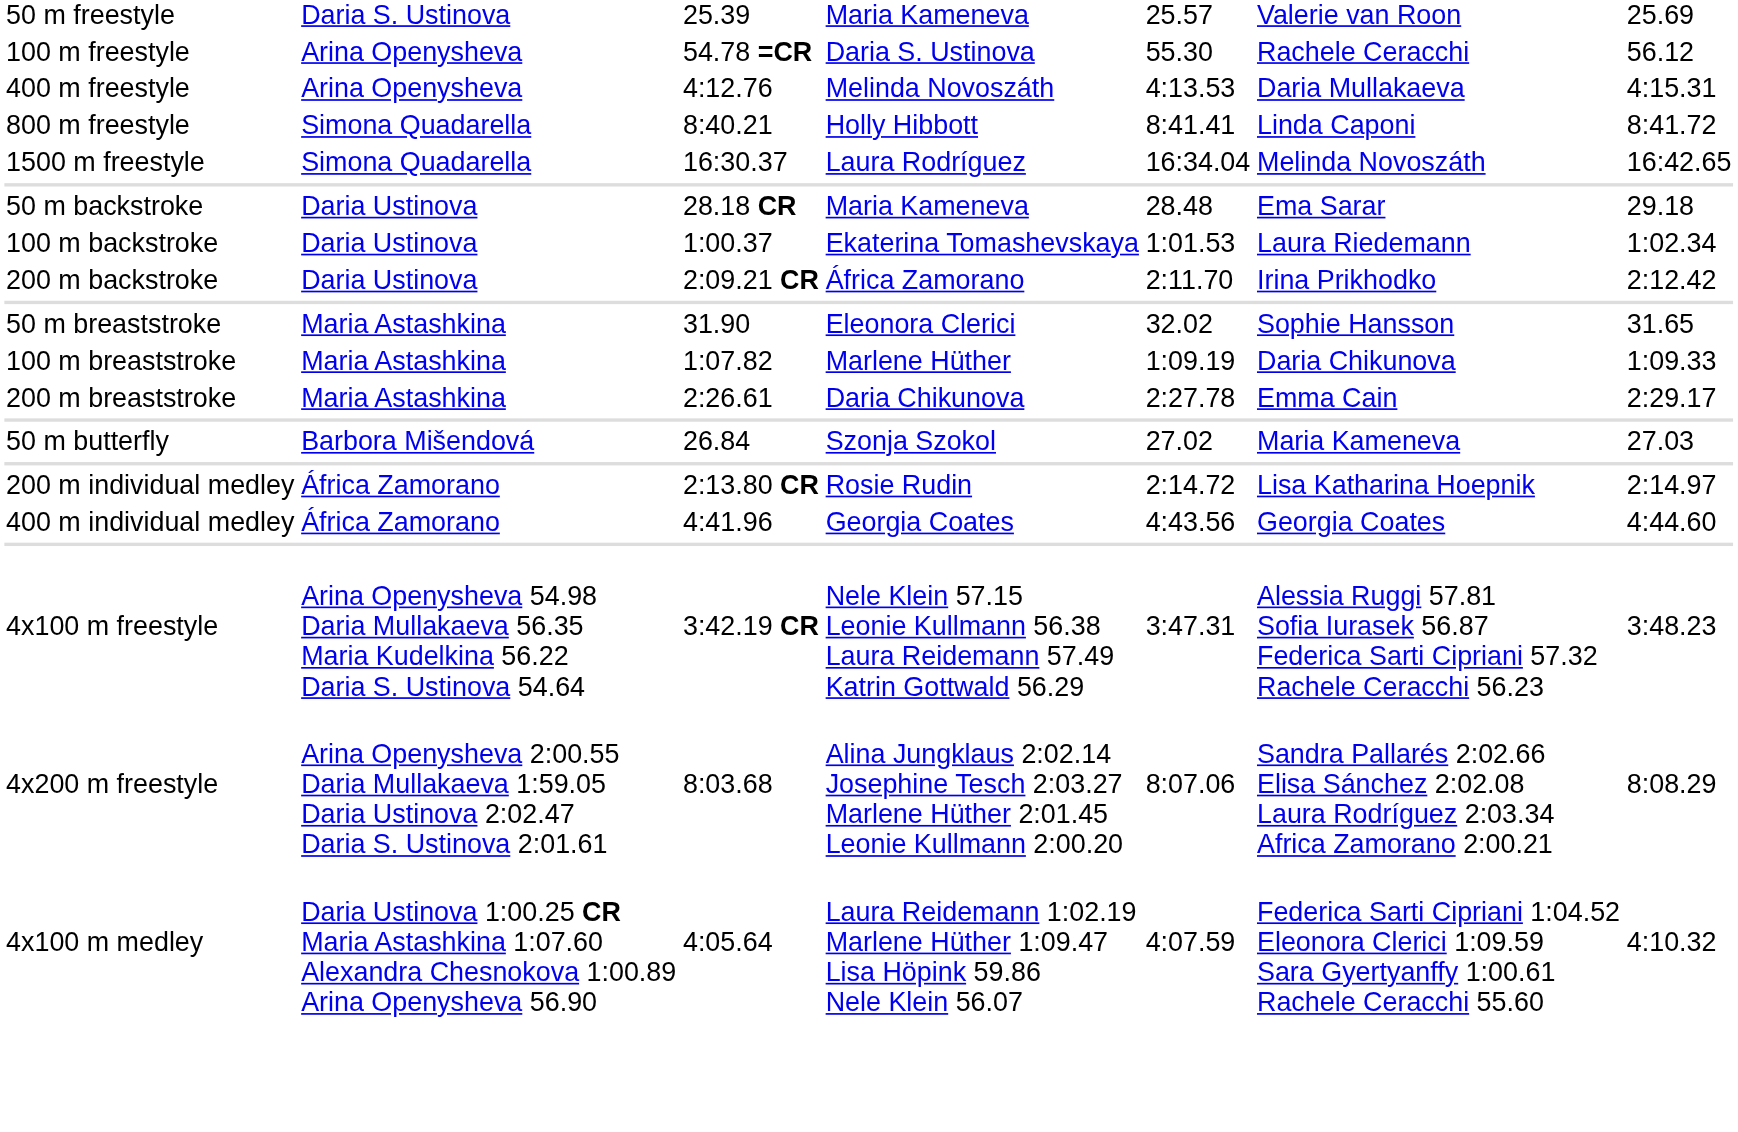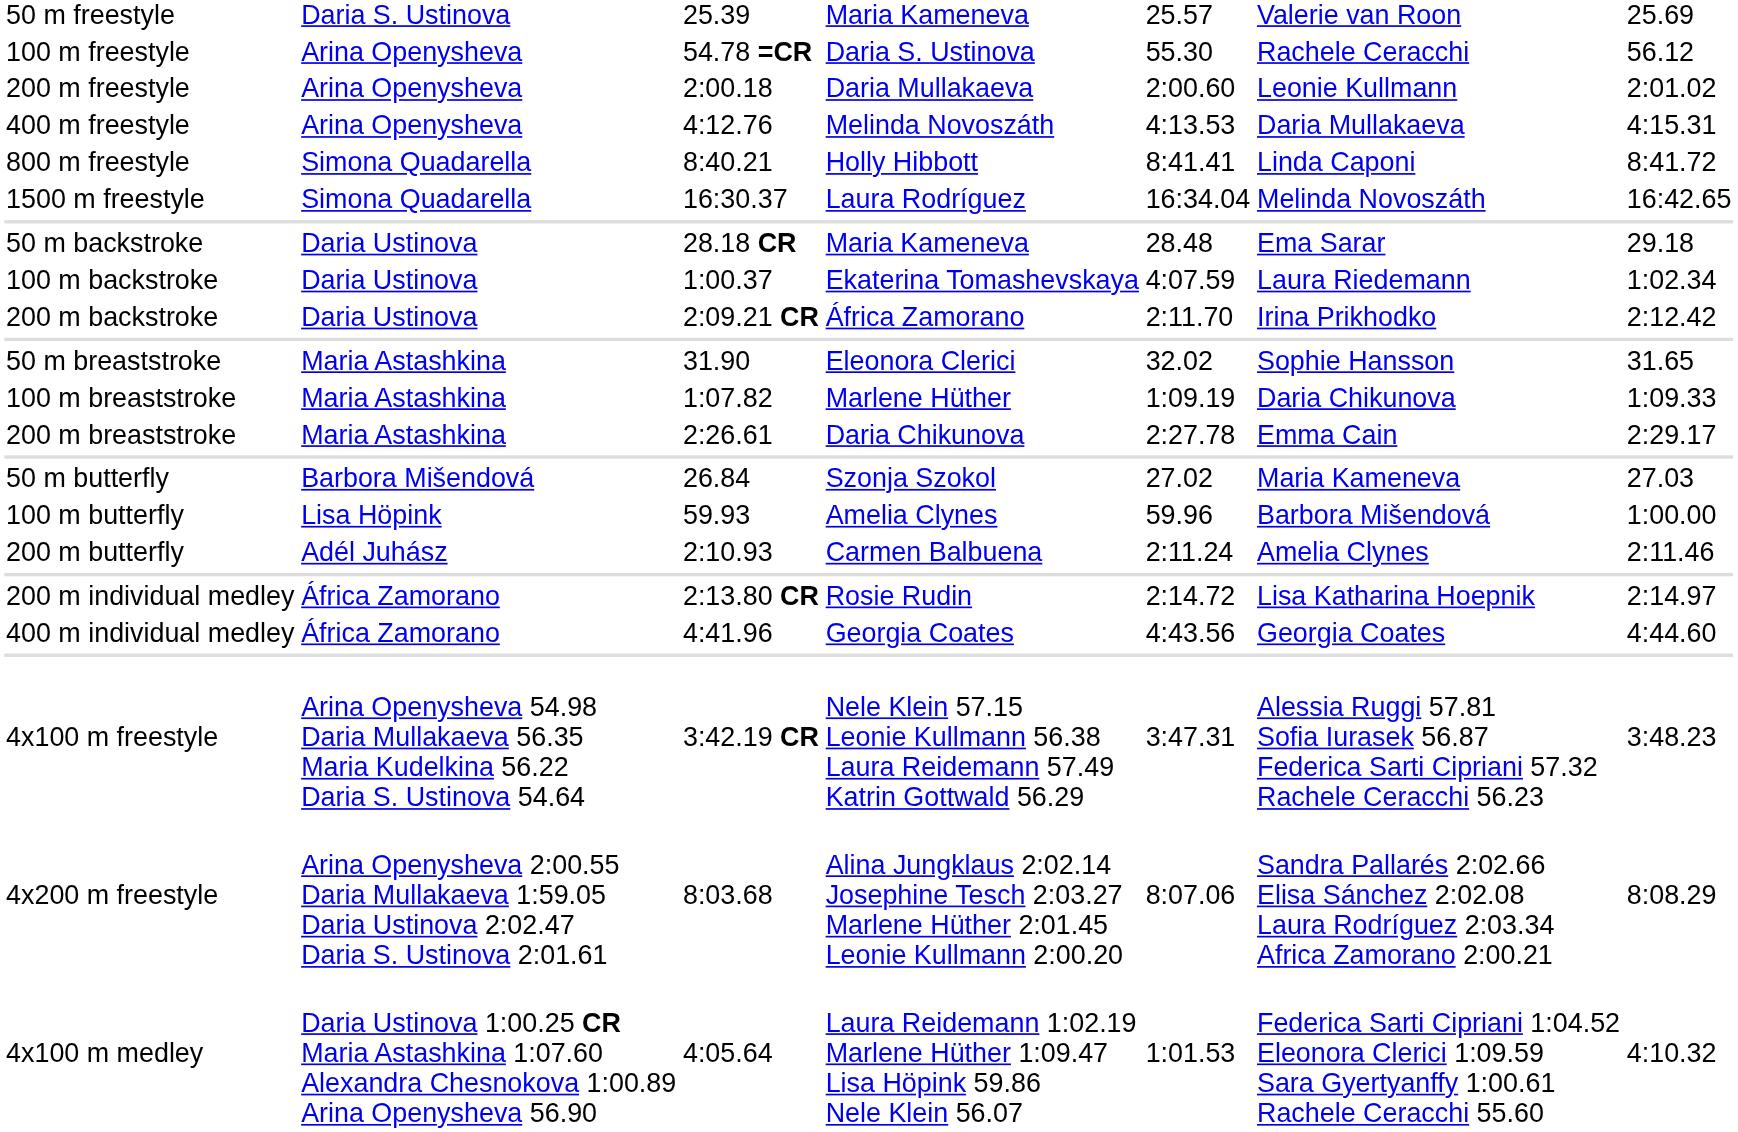 <table>
 <tr>
 <td>50 m freestyle</td>
 <td><a href='#'>Daria S. Ustinova</a><br></td>
 <td>25.39</td>
 <td><a href='#'>Maria Kameneva</a><br></td>
 <td>25.57</td>
 <td><a href='#'>Valerie van Roon</a><br></td>
 <td>25.69</td>
 </tr>
 <tr>
 <td>100 m freestyle</td>
 <td><a href='#'>Arina Openysheva</a><br></td>
 <td>54.78 <strong>=CR</strong></td>
 <td><a href='#'>Daria S. Ustinova</a><br></td>
 <td>55.30</td>
 <td><a href='#'>Rachele Ceracchi</a><br></td>
 <td>56.12</td>
+</tr>
+<tr>
+<td>200 m freestyle</td>
+<td><a href='#'>Arina Openysheva</a><br></td>
+<td>2:00.18</td>
+<td><a href='#'>Daria Mullakaeva</a><br></td>
+<td>2:00.60</td>
+<td><a href='#'>Leonie Kullmann</a><br></td>
+<td>2:01.02</td>
 </tr>
 <tr>
 <td>400 m freestyle</td>
 <td><a href='#'>Arina Openysheva</a><br></td>
 <td>4:12.76</td>
 <td><a href='#'>Melinda Novoszáth</a><br></td>
 <td>4:13.53</td>
 <td><a href='#'>Daria Mullakaeva</a><br></td>
 <td>4:15.31</td>
 </tr>
 <tr>
 <td>800 m freestyle</td>
 <td><a href='#'>Simona Quadarella</a><br></td>
 <td>8:40.21</td>
 <td><a href='#'>Holly Hibbott</a><br></td>
 <td>8:41.41</td>
 <td><a href='#'>Linda Caponi</a><br></td>
 <td>8:41.72</td>
 </tr>
 <tr>
 <td>1500 m freestyle</td>
 <td><a href='#'>Simona Quadarella</a><br></td>
 <td>16:30.37</td>
 <td><a href='#'>Laura Rodríguez</a><br></td>
 <td>16:34.04</td>
 <td><a href='#'>Melinda Novoszáth</a><br></td>
 <td>16:42.65</td>
 </tr>
 <tr bgcolor=#DDDDDD>
 <td colspan=7></td>
 </tr>
 <tr>
 <td>50 m backstroke</td>
 <td><a href='#'>Daria Ustinova</a><br></td>
 <td>28.18 <strong>CR</strong></td>
 <td><a href='#'>Maria Kameneva</a><br></td>
 <td>28.48</td>
 <td><a href='#'>Ema Sarar </a><br></td>
 <td>29.18</td>
 </tr>
 <tr>
 <td>100 m backstroke</td>
 <td><a href='#'>Daria Ustinova</a><br></td>
 <td>1:00.37</td>
 <td><a href='#'>Ekaterina Tomashevskaya</a><br></td>
-<td>1:01.53</td>
+<td>4:07.59</td>
 <td><a href='#'>Laura Riedemann</a><br></td>
 <td>1:02.34</td>
 </tr>
 <tr>
 <td>200 m backstroke</td>
 <td><a href='#'>Daria Ustinova</a><br></td>
 <td>2:09.21 <strong>CR</strong></td>
 <td><a href='#'>África Zamorano</a><br></td>
 <td>2:11.70</td>
 <td><a href='#'>Irina Prikhodko</a><br></td>
 <td>2:12.42</td>
 </tr>
 <tr bgcolor=#DDDDDD>
 <td colspan=7></td>
 </tr>
 <tr>
 <td>50 m breaststroke</td>
 <td><a href='#'>Maria Astashkina</a><br></td>
 <td>31.90</td>
 <td><a href='#'>Eleonora Clerici</a><br></td>
 <td>32.02</td>
 <td><a href='#'>Sophie Hansson</a><br></td>
 <td>31.65</td>
 </tr>
 <tr>
 <td>100 m breaststroke</td>
 <td><a href='#'>Maria Astashkina</a><br></td>
 <td>1:07.82</td>
 <td><a href='#'>Marlene Hüther</a><br></td>
 <td>1:09.19</td>
 <td><a href='#'>Daria Chikunova</a><br></td>
 <td>1:09.33</td>
 </tr>
 <tr>
 <td>200 m breaststroke</td>
 <td><a href='#'>Maria Astashkina</a><br></td>
 <td>2:26.61</td>
 <td><a href='#'>Daria Chikunova</a><br></td>
 <td>2:27.78</td>
 <td><a href='#'>Emma Cain</a><br></td>
 <td>2:29.17</td>
 </tr>
 <tr bgcolor=#DDDDDD>
 <td colspan=7></td>
 </tr>
 <tr>
 <td>50 m butterfly</td>
 <td><a href='#'>Barbora Mišendová</a><br></td>
 <td>26.84</td>
 <td><a href='#'>Szonja Szokol</a><br></td>
 <td>27.02</td>
 <td><a href='#'>Maria Kameneva </a><br></td>
 <td>27.03</td>
 </tr>
+<tr>
+<td>100 m butterfly</td>
+<td><a href='#'>Lisa Höpink</a><br></td>
+<td>59.93</td>
+<td><a href='#'>Amelia Clynes</a><br></td>
+<td>59.96</td>
+<td><a href='#'>Barbora Mišendová</a><br></td>
+<td>1:00.00</td>
+</tr>
+<tr>
+<td>200 m butterfly</td>
+<td><a href='#'>Adél Juhász</a><br></td>
+<td>2:10.93</td>
+<td><a href='#'>Carmen Balbuena</a><br></td>
+<td>2:11.24</td>
+<td><a href='#'>Amelia Clynes</a><br></td>
+<td>2:11.46</td>
+</tr>
 <tr bgcolor=#DDDDDD>
 <td colspan=7></td>
 </tr>
 <tr>
 <td>200 m individual medley</td>
 <td><a href='#'>África Zamorano</a><br></td>
 <td>2:13.80 <strong>CR</strong></td>
 <td><a href='#'>Rosie Rudin</a><br></td>
 <td>2:14.72</td>
 <td><a href='#'>Lisa Katharina Hoepnik</a><br></td>
 <td>2:14.97</td>
 </tr>
 <tr>
 <td>400 m individual medley</td>
 <td><a href='#'>África Zamorano</a><br></td>
 <td>4:41.96</td>
 <td><a href='#'>Georgia Coates</a><br></td>
 <td>4:43.56</td>
 <td><a href='#'>Georgia Coates</a><br></td>
 <td>4:44.60</td>
 </tr>
 <tr bgcolor=#DDDDDD>
 <td colspan=7></td>
 </tr>
 <tr>
 <td>4x100 m freestyle</td>
 <td><br><a href='#'>Arina Openysheva</a> 54.98<br><a href='#'>Daria Mullakaeva</a> 56.35<br><a href='#'>Maria Kudelkina</a> 56.22<br><a href='#'>Daria S. Ustinova</a> 54.64</td>
 <td>3:42.19 <strong>CR</strong></td>
 <td><br><a href='#'>Nele Klein</a> 57.15<br><a href='#'>Leonie Kullmann</a> 56.38<br><a href='#'>Laura Reidemann</a> 57.49<br><a href='#'>Katrin Gottwald</a> 56.29</td>
 <td>3:47.31</td>
 <td><br><a href='#'>Alessia Ruggi</a> 57.81<br><a href='#'>Sofia Iurasek</a> 56.87<br><a href='#'>Federica Sarti Cipriani</a> 57.32<br><a href='#'>Rachele Ceracchi</a> 56.23</td>
 <td>3:48.23</td>
 </tr>
 <tr>
 <td>4x200 m freestyle</td>
 <td><br><a href='#'>Arina Openysheva</a> 2:00.55 <br><a href='#'>Daria Mullakaeva</a> 1:59.05 <br><a href='#'>Daria Ustinova</a> 2:02.47 <br><a href='#'>Daria S. Ustinova</a> 2:01.61</td>
 <td>8:03.68</td>
 <td><br><a href='#'>Alina Jungklaus</a> 2:02.14 <br><a href='#'>Josephine Tesch</a> 2:03.27 <br><a href='#'>Marlene Hüther</a> 2:01.45 <br><a href='#'>Leonie Kullmann</a> 2:00.20</td>
 <td>8:07.06</td>
 <td><br><a href='#'>Sandra Pallarés</a> 2:02.66 <br><a href='#'>Elisa Sánchez</a> 2:02.08 <br><a href='#'>Laura Rodríguez</a> 2:03.34 <br><a href='#'>Africa Zamorano</a> 2:00.21</td>
 <td>8:08.29</td>
 </tr>
 <tr>
 <td>4x100 m medley</td>
 <td><br><a href='#'>Daria Ustinova</a> 1:00.25 <strong>CR</strong><br><a href='#'>Maria Astashkina</a> 1:07.60<br><a href='#'>Alexandra Chesnokova</a> 1:00.89 <br><a href='#'>Arina Openysheva</a> 56.90</td>
 <td>4:05.64</td>
 <td><br><a href='#'>Laura Reidemann</a> 1:02.19 <br><a href='#'>Marlene Hüther</a> 1:09.47 <br><a href='#'>Lisa Höpink</a> 59.86 <br><a href='#'>Nele Klein</a> 56.07</td>
-<td>4:07.59</td>
+<td>1:01.53</td>
 <td><br><a href='#'>Federica Sarti Cipriani</a> 1:04.52 <br><a href='#'>Eleonora Clerici</a> 1:09.59<br><a href='#'>Sara Gyertyanffy</a> 1:00.61 <br><a href='#'>Rachele Ceracchi</a> 55.60</td>
 <td>4:10.32</td>
 </tr>
 </table>
